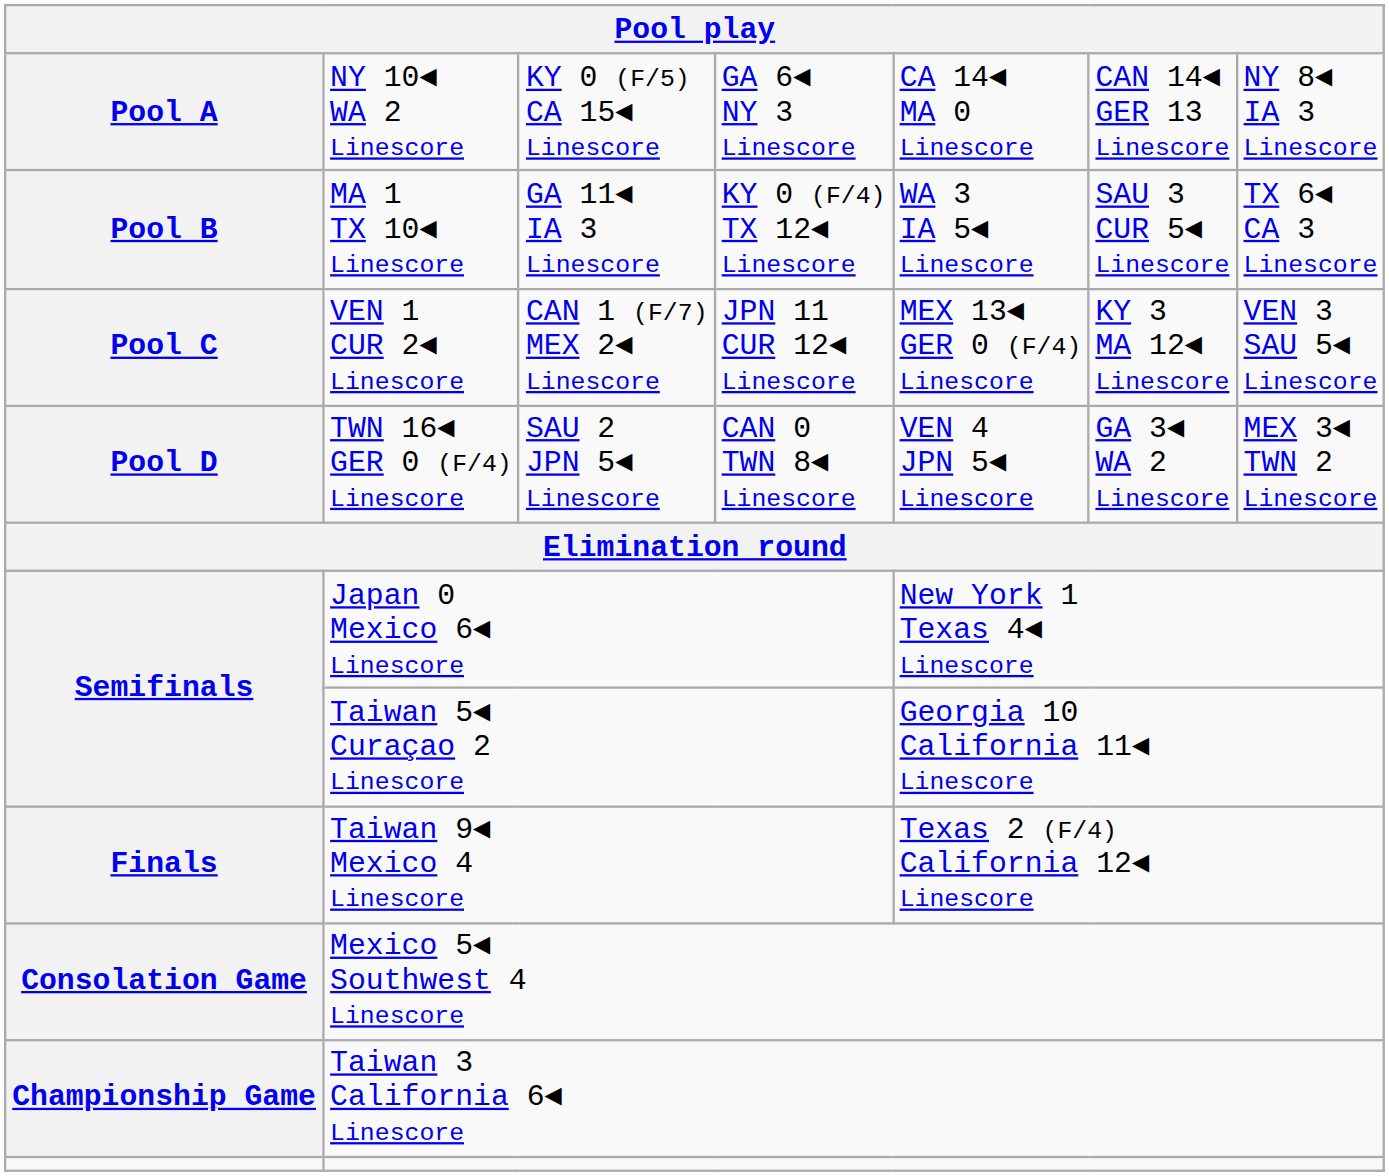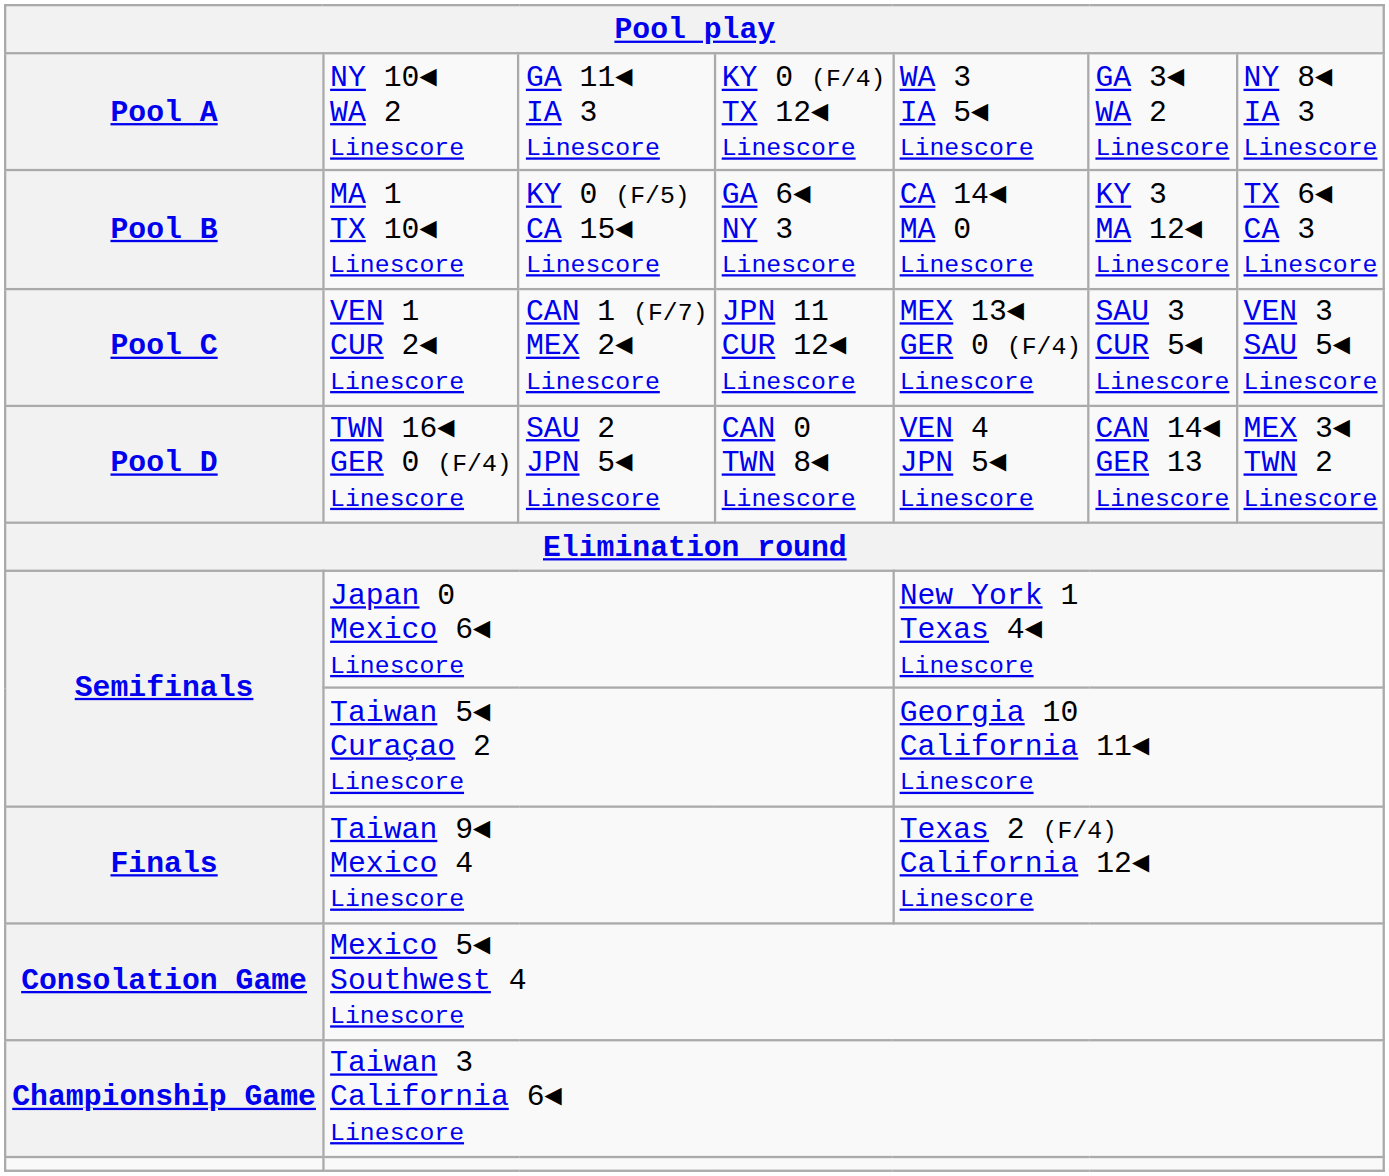 <table class="wikitable">
 <tr>
 <th colspan="7"><a href='#'>Pool play</a></th>
 </tr>
 <tr>
 <th><a href='#'>Pool A</a></th>
 <td> <a href='#'>NY</a> 10◄ <br>  <a href='#'>WA</a> 2 <br><small><a href='#'>Linescore</a></small></td>
-<td> <a href='#'>KY</a> 0 <small>(F/5)</small> <br>  <a href='#'>CA</a> 15◄ <br><small><a href='#'>Linescore</a></small></td>
-<td> <a href='#'>GA</a> 6◄ <br>  <a href='#'>NY</a> 3 <br><small><a href='#'>Linescore</a></small></td>
-<td> <a href='#'>CA</a> 14◄ <br>  <a href='#'>MA</a> 0 <br><small><a href='#'>Linescore</a></small></td>
-<td> <a href='#'>CAN</a> 14◄ <br>  <a href='#'>GER</a> 13 <br><small><a href='#'>Linescore</a></small></td>
+<td> <a href='#'>GA</a> 11◄ <br>  <a href='#'>IA</a> 3 <br><small><a href='#'>Linescore</a></small></td>
+<td> <a href='#'>KY</a> 0 <small>(F/4)</small> <br>  <a href='#'>TX</a> 12◄ <br><small><a href='#'>Linescore</a></small></td>
+<td> <a href='#'>WA</a> 3 <br>  <a href='#'>IA</a> 5◄ <br><small><a href='#'>Linescore</a></small></td>
+<td> <a href='#'>GA</a> 3◄ <br>  <a href='#'>WA</a> 2 <br><small><a href='#'>Linescore</a></small></td>
 <td> <a href='#'>NY</a> 8◄ <br> <a href='#'>IA</a> 3 <br><small><a href='#'>Linescore</a></small></td>
 </tr>
 <tr>
 <th><a href='#'>Pool B</a></th>
 <td> <a href='#'>MA</a> 1 <br>  <a href='#'>TX</a> 10◄ <br><small><a href='#'>Linescore</a></small></td>
-<td> <a href='#'>GA</a> 11◄ <br>  <a href='#'>IA</a> 3 <br><small><a href='#'>Linescore</a></small></td>
-<td> <a href='#'>KY</a> 0 <small>(F/4)</small> <br>  <a href='#'>TX</a> 12◄ <br><small><a href='#'>Linescore</a></small></td>
-<td> <a href='#'>WA</a> 3 <br>  <a href='#'>IA</a> 5◄ <br><small><a href='#'>Linescore</a></small></td>
-<td> <a href='#'>SAU</a> 3 <br>  <a href='#'>CUR</a> 5◄ <br><small><a href='#'>Linescore</a></small></td>
+<td> <a href='#'>KY</a> 0 <small>(F/5)</small> <br>  <a href='#'>CA</a> 15◄ <br><small><a href='#'>Linescore</a></small></td>
+<td> <a href='#'>GA</a> 6◄ <br>  <a href='#'>NY</a> 3 <br><small><a href='#'>Linescore</a></small></td>
+<td> <a href='#'>CA</a> 14◄ <br>  <a href='#'>MA</a> 0 <br><small><a href='#'>Linescore</a></small></td>
+<td> <a href='#'>KY</a> 3 <br>  <a href='#'>MA</a> 12◄ <br><small><a href='#'>Linescore</a></small></td>
 <td> <a href='#'>TX</a> 6◄ <br>  <a href='#'>CA</a> 3 <br><small><a href='#'>Linescore</a></small></td>
 </tr>
 <tr>
 <th><a href='#'>Pool C</a></th>
 <td> <a href='#'>VEN</a> 1 <br>  <a href='#'>CUR</a> 2◄ <br><small><a href='#'>Linescore</a></small></td>
 <td> <a href='#'>CAN</a> 1 <small>(F/7)</small><br>  <a href='#'>MEX</a> 2◄ <br><small><a href='#'>Linescore</a></small></td>
 <td> <a href='#'>JPN</a> 11 <br>  <a href='#'>CUR</a> 12◄ <br><small><a href='#'>Linescore</a></small></td>
 <td> <a href='#'>MEX</a> 13◄ <br>  <a href='#'>GER</a> 0 <small>(F/4)</small> <br><small><a href='#'>Linescore</a></small></td>
-<td> <a href='#'>KY</a> 3 <br>  <a href='#'>MA</a> 12◄ <br><small><a href='#'>Linescore</a></small></td>
+<td> <a href='#'>SAU</a> 3 <br>  <a href='#'>CUR</a> 5◄ <br><small><a href='#'>Linescore</a></small></td>
 <td> <a href='#'>VEN</a> 3 <br>  <a href='#'>SAU</a> 5◄ <br><small><a href='#'>Linescore</a></small></td>
 </tr>
 <tr>
 <th><a href='#'>Pool D</a></th>
 <td> <a href='#'>TWN</a> 16◄ <br>  <a href='#'>GER</a> 0 <small>(F/4)</small> <br><small><a href='#'>Linescore</a></small></td>
 <td> <a href='#'>SAU</a> 2 <br>  <a href='#'>JPN</a> 5◄ <br><small><a href='#'>Linescore</a></small></td>
 <td> <a href='#'>CAN</a> 0 <br>  <a href='#'>TWN</a> 8◄ <br><small><a href='#'>Linescore</a></small></td>
 <td> <a href='#'>VEN</a> 4 <br>  <a href='#'>JPN</a> 5◄ <br><small><a href='#'>Linescore</a></small></td>
-<td> <a href='#'>GA</a> 3◄ <br>  <a href='#'>WA</a> 2 <br><small><a href='#'>Linescore</a></small></td>
+<td> <a href='#'>CAN</a> 14◄ <br>  <a href='#'>GER</a> 13 <br><small><a href='#'>Linescore</a></small></td>
 <td> <a href='#'>MEX</a> 3◄ <br>  <a href='#'>TWN</a> 2 <br><small><a href='#'>Linescore</a></small></td>
 </tr>
 <tr>
 <th colspan="7"><a href='#'>Elimination round</a></th>
 </tr>
 <tr>
 <th rowspan="2"><a href='#'>Semifinals</a></th>
 <td colspan="3"> <a href='#'>Japan</a> 0 <br>  <a href='#'>Mexico</a> 6◄ <br><small><a href='#'>Linescore</a></small></td>
 <td colspan="3"> <a href='#'>New York</a> 1 <br>  <a href='#'>Texas</a> 4◄ <br><small><a href='#'>Linescore</a></small></td>
 </tr>
 <tr>
 <td colspan="3"> <a href='#'> Taiwan</a> 5◄ <br>  <a href='#'>Curaçao</a> 2 <br><small><a href='#'>Linescore</a></small></td>
 <td colspan="3"> <a href='#'>Georgia</a> 10 <br>  <a href='#'>California</a> 11◄ <br><small><a href='#'>Linescore</a></small></td>
 </tr>
 <tr>
 <th><a href='#'>Finals</a></th>
 <td colspan="3"> <a href='#'> Taiwan</a> 9◄ <br>  <a href='#'>Mexico</a> 4 <br><small><a href='#'>Linescore</a></small></td>
 <td colspan="3"> <a href='#'>Texas</a> 2 <small>(F/4)</small> <br>  <a href='#'>California</a> 12◄ <br><small><a href='#'>Linescore</a></small></td>
 </tr>
 <tr>
 <th><a href='#'>Consolation Game</a></th>
 <td colspan="7"> <a href='#'>Mexico</a> 5◄ <br>  <a href='#'>Southwest</a> 4 <br><small><a href='#'>Linescore</a></small></td>
 </tr>
 <tr>
 <th><a href='#'>Championship Game</a></th>
 <td colspan="7"> <a href='#'> Taiwan</a> 3 <br>  <a href='#'>California</a> 6◄ <br><small><a href='#'>Linescore</a></small></td>
 </tr>
 <tr>
 <td></td>
 <td colspan="6"></td>
 </tr>
 </table>
